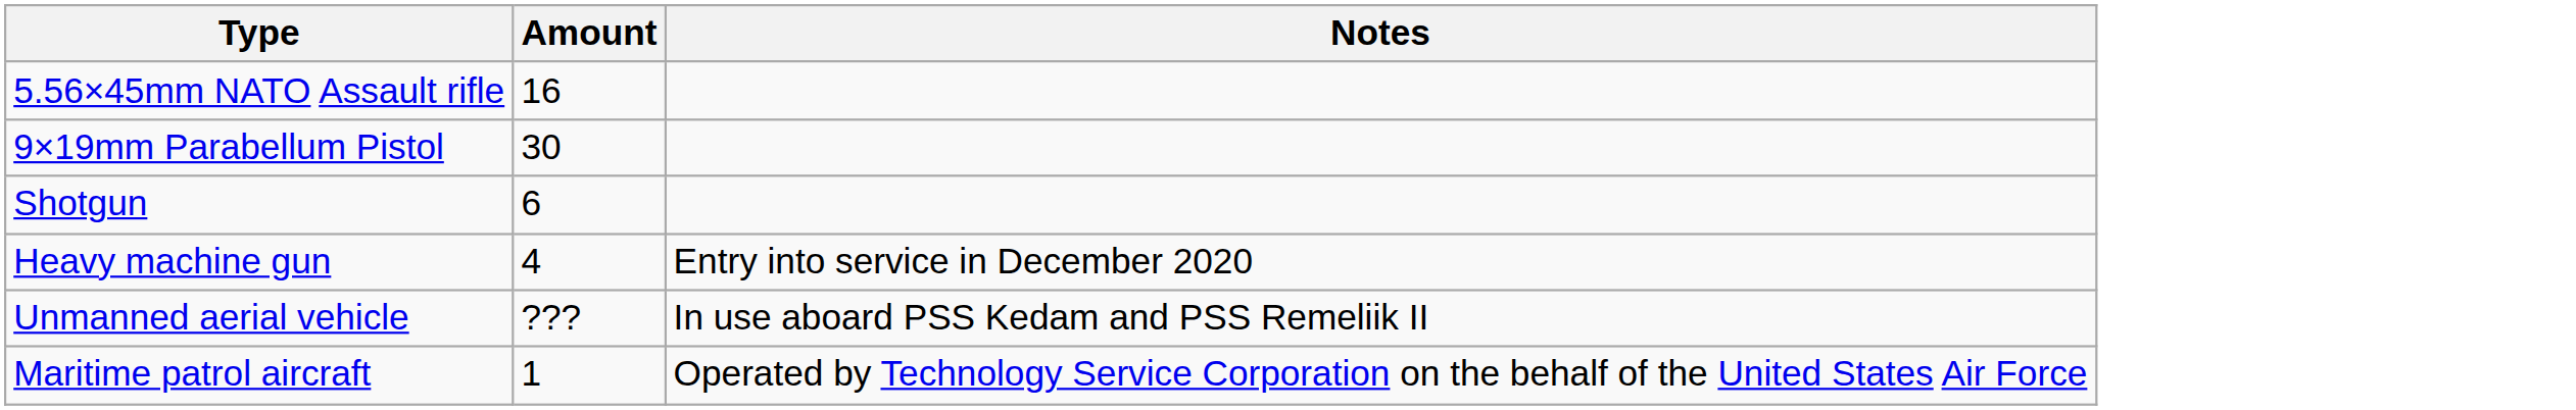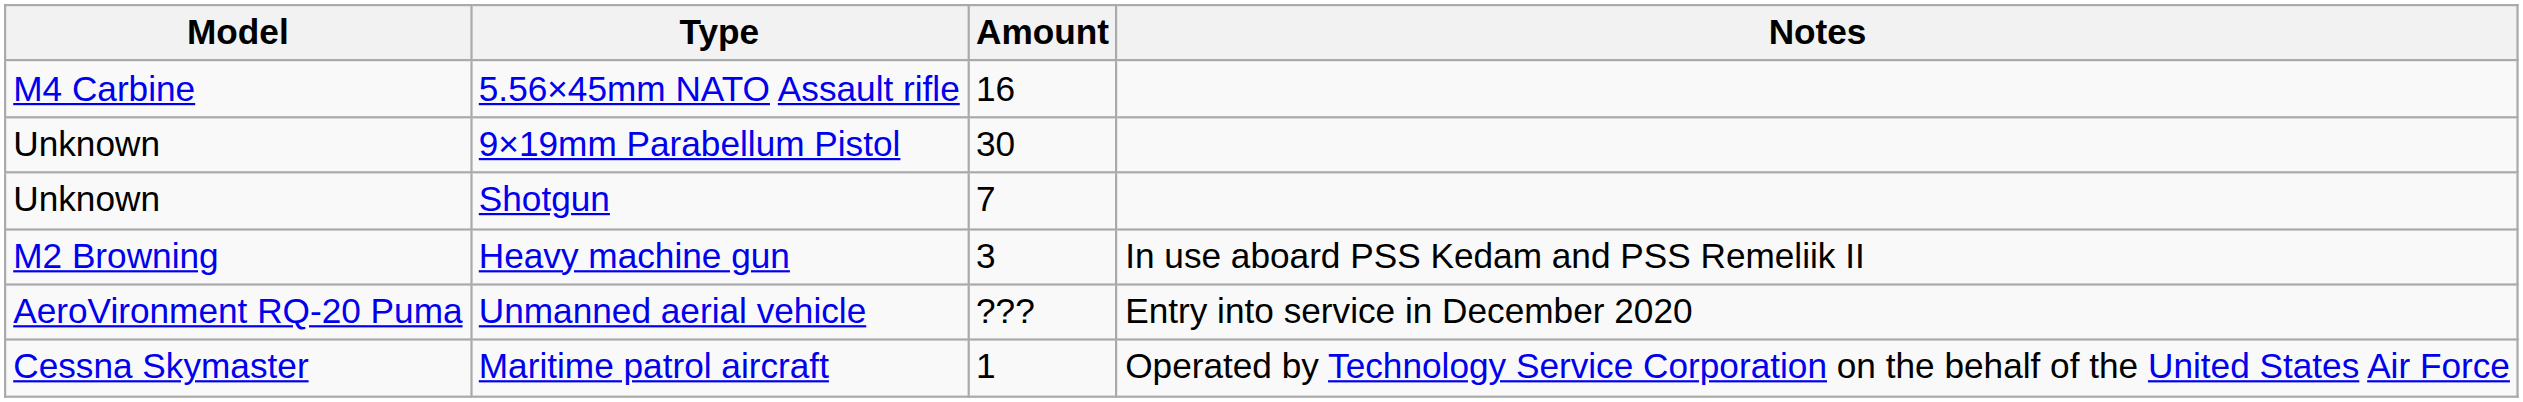 <table class="wikitable">
 <tr>
+<th>Model</th>
 <th>Type</th>
 <th>Amount</th>
 <th>Notes</th>
 </tr>
 <tr>
+<td><a href='#'>M4 Carbine</a></td>
 <td><a href='#'>5.56×45mm NATO</a> <a href='#'>Assault rifle</a></td>
 <td>16</td>
 <td></td>
 </tr>
 <tr>
+<td>Unknown</td>
 <td><a href='#'>9×19mm Parabellum Pistol</a></td>
 <td>30</td>
 <td></td>
 </tr>
 <tr>
+<td>Unknown</td>
 <td><a href='#'>Shotgun</a></td>
-<td>6</td>
+<td>7</td>
 <td></td>
 </tr>
 <tr>
+<td><a href='#'>M2 Browning</a></td>
 <td><a href='#'>Heavy machine gun</a></td>
-<td>4</td>
+<td>3</td>
+<td>In use aboard PSS Kedam and PSS Remeliik II</td>
+</tr>
+<tr>
+<td><a href='#'>AeroVironment RQ-20 Puma</a></td>
+<td><a href='#'>Unmanned aerial vehicle</a></td>
+<td>???</td>
 <td>Entry into service in December 2020</td>
 </tr>
 <tr>
-<td><a href='#'>Unmanned aerial vehicle</a></td>
-<td>???</td>
-<td>In use aboard PSS Kedam and PSS Remeliik II</td>
-</tr>
-<tr>
+<td><a href='#'>Cessna Skymaster</a></td>
 <td><a href='#'>Maritime patrol aircraft</a></td>
 <td>1</td>
 <td>Operated by <a href='#'>Technology Service Corporation</a> on the behalf of the <a href='#'>United States</a> <a href='#'>Air Force</a></td>
 </tr>
 </table>
